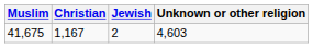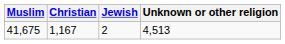 <table class="wikitable">
 <tr>
 <th><a href='#'>Muslim</a></th>
 <th><a href='#'>Christian</a></th>
 <th><a href='#'>Jewish</a></th>
 <th>Unknown or other religion</th>
 </tr>
 <tr>
 <td>41,675</td>
 <td>1,167</td>
 <td>2</td>
-<td>4,603</td>
+<td>4,513</td>
 </tr>
 </table>
